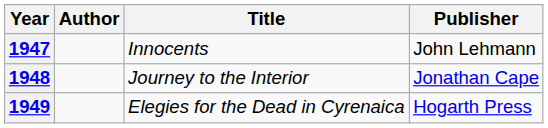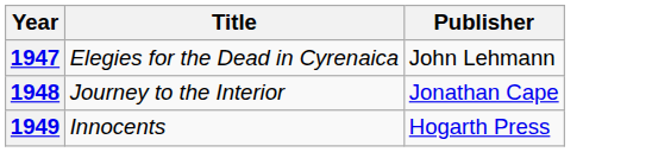 <table class="wikitable sortable mw-collapsible">
 <tr>
 <th>Year</th>
-<th>Author</th>
 <th>Title</th>
 <th>Publisher</th>
 </tr>
 <tr>
 <th><a href='#'>1947</a></th>
-<td></td>
-<td><em>Innocents</em></td>
+<td><em>Elegies for the Dead in Cyrenaica</em></td>
 <td>John Lehmann</td>
 </tr>
 <tr>
 <th><a href='#'>1948</a></th>
-<td></td>
 <td><em>Journey to the Interior</em></td>
 <td><a href='#'>Jonathan Cape</a></td>
 </tr>
 <tr>
 <th><a href='#'>1949</a></th>
-<td></td>
-<td><em>Elegies for the Dead in Cyrenaica</em></td>
+<td><em>Innocents</em></td>
 <td><a href='#'>Hogarth Press</a></td>
 </tr>
 </table>
